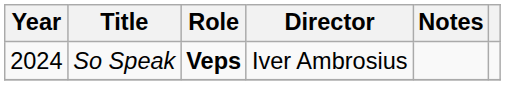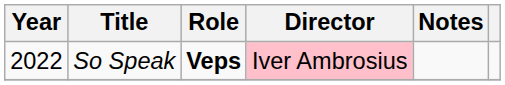 <table class="wikitable plainrowheaders sortable" style="margin-right: 0;">
 <tr>
 <th>Year</th>
 <th>Title</th>
 <th>Role</th>
 <th class="unsortable">Director</th>
 <th class="unsortable">Notes</th>
 <th class="unsortable"></th>
 </tr>
 <tr>
-<td>2024</td>
+<td>2022</td>
 <td><em>So Speak</em></td>
 <td><strong>Veps</strong></td>
-<td>Iver Ambrosius</td>
+<td style="background: pink;">Iver Ambrosius</td>
 <td></td>
 <td></td>
 </tr>
 <tr>
 </tr>
 </table>
